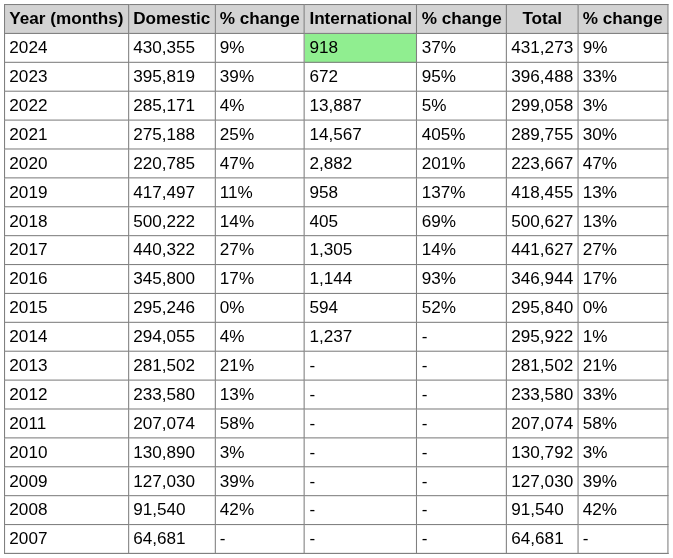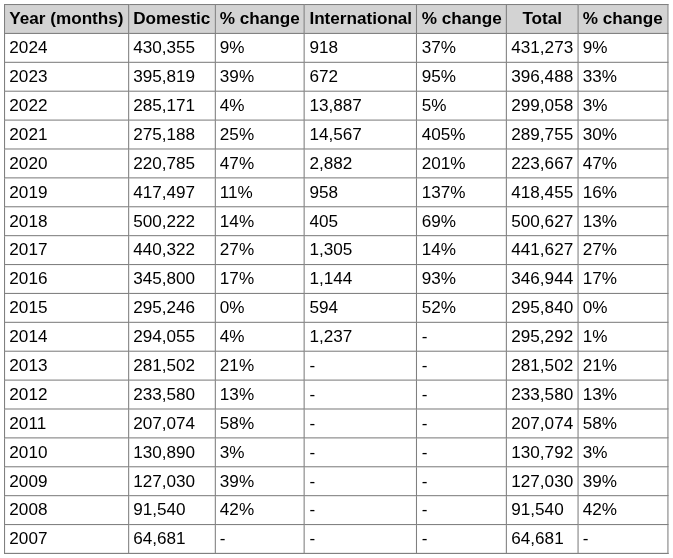 <table class="toccolours" border="1" cellpadding="4" style="border-collapse:collapse">
 <tr bgcolor=lightgrey>
 <th>Year (months)</th>
 <th>Domestic</th>
 <th>% change</th>
 <th>International</th>
 <th>% change</th>
 <th>Total</th>
 <th>% change</th>
 </tr>
 <tr>
 <td>2024</td>
 <td>430,355</td>
 <td> 9%</td>
-<td style="background: lightgreen;">918</td>
+<td>918</td>
 <td> 37%</td>
 <td>431,273</td>
 <td> 9%</td>
 </tr>
 <tr>
 <td>2023</td>
 <td>395,819</td>
 <td> 39%</td>
 <td>672</td>
 <td> 95%</td>
 <td>396,488</td>
 <td> 33%</td>
 </tr>
 <tr>
 <td>2022</td>
 <td>285,171</td>
 <td> 4%</td>
 <td>13,887</td>
 <td> 5%</td>
 <td>299,058</td>
 <td> 3%</td>
 </tr>
 <tr>
 <td>2021</td>
 <td>275,188</td>
 <td> 25%</td>
 <td>14,567</td>
 <td> 405%</td>
 <td>289,755</td>
 <td> 30%</td>
 </tr>
 <tr>
 <td>2020</td>
 <td>220,785</td>
 <td> 47%</td>
 <td>2,882</td>
 <td> 201%</td>
 <td>223,667</td>
 <td> 47%</td>
 </tr>
 <tr>
 <td>2019</td>
 <td>417,497</td>
 <td> 11%</td>
 <td>958</td>
 <td> 137%</td>
 <td>418,455</td>
-<td> 13%</td>
+<td> 16%</td>
 </tr>
 <tr>
 <td>2018</td>
 <td>500,222</td>
 <td> 14%</td>
 <td>405</td>
 <td> 69%</td>
 <td>500,627</td>
 <td> 13%</td>
 </tr>
 <tr>
 <td>2017</td>
 <td>440,322</td>
 <td> 27%</td>
 <td>1,305</td>
 <td> 14%</td>
 <td>441,627</td>
 <td> 27%</td>
 </tr>
 <tr>
 <td>2016</td>
 <td>345,800</td>
 <td> 17%</td>
 <td>1,144</td>
 <td> 93%</td>
 <td>346,944</td>
 <td> 17%</td>
 </tr>
 <tr>
 <td>2015</td>
 <td>295,246</td>
 <td> 0%</td>
 <td>594</td>
 <td> 52%</td>
 <td>295,840</td>
 <td> 0%</td>
 </tr>
 <tr>
 <td>2014</td>
 <td>294,055</td>
 <td> 4%</td>
 <td>1,237</td>
 <td>-</td>
-<td>295,922</td>
+<td>295,292</td>
 <td> 1%</td>
 </tr>
 <tr>
 <td>2013</td>
 <td>281,502</td>
 <td> 21%</td>
 <td>-</td>
 <td>-</td>
 <td>281,502</td>
 <td> 21%</td>
 </tr>
 <tr>
 <td>2012</td>
 <td>233,580</td>
 <td> 13%</td>
 <td>-</td>
 <td>-</td>
 <td>233,580</td>
-<td> 33%</td>
+<td> 13%</td>
 </tr>
 <tr>
 <td>2011</td>
 <td>207,074</td>
 <td> 58%</td>
 <td>-</td>
 <td>-</td>
 <td>207,074</td>
 <td> 58%</td>
 </tr>
 <tr>
 <td>2010</td>
 <td>130,890</td>
 <td> 3%</td>
 <td>-</td>
 <td>-</td>
 <td>130,792</td>
 <td> 3%</td>
 </tr>
 <tr>
 <td>2009</td>
 <td>127,030</td>
 <td> 39%</td>
 <td>-</td>
 <td>-</td>
 <td>127,030</td>
 <td> 39%</td>
 </tr>
 <tr>
 <td>2008</td>
 <td>91,540</td>
 <td> 42%</td>
 <td>-</td>
 <td>-</td>
 <td>91,540</td>
 <td> 42%</td>
 </tr>
 <tr>
 <td>2007</td>
 <td>64,681</td>
 <td>-</td>
 <td>-</td>
 <td>-</td>
 <td>64,681</td>
 <td>-</td>
 </tr>
 <tr>
 </tr>
 </table>
